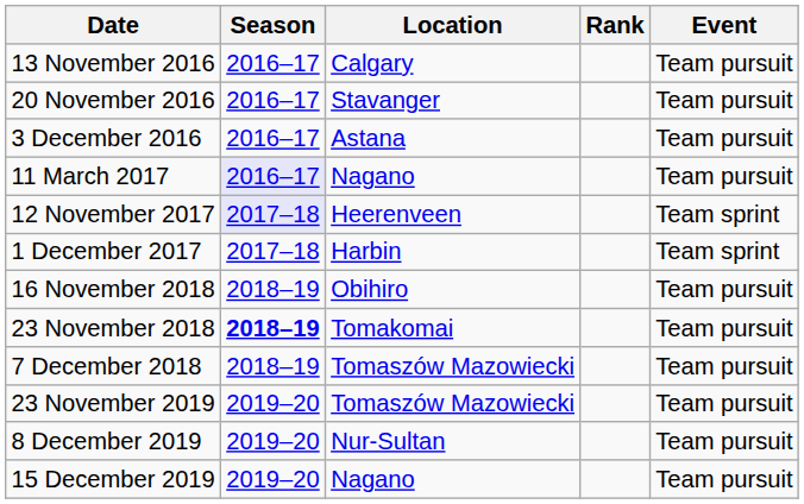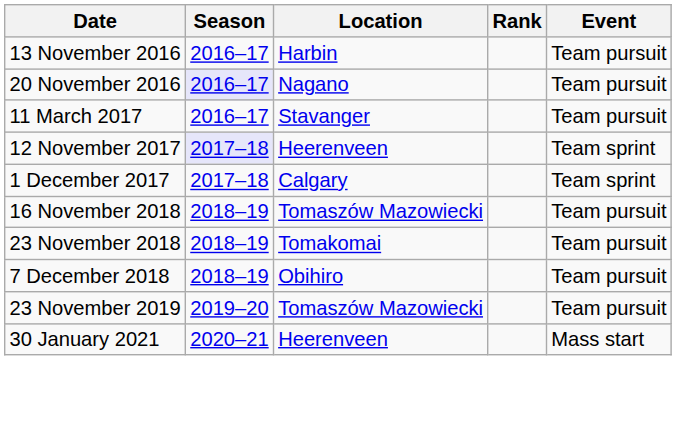 <table class="wikitable sortable" style="font-size:90%" style="text-align:center">
 <tr>
 <th>Date</th>
 <th>Season</th>
 <th>Location</th>
 <th>Rank</th>
 <th>Event</th>
 </tr>
 <tr>
 <td>13 November 2016</td>
 <td><a href='#'>2016–17</a></td>
-<td><a href='#'>Calgary</a></td>
+<td><a href='#'>Harbin</a></td>
 <td></td>
 <td>Team pursuit</td>
 </tr>
 <tr>
 <td>20 November 2016</td>
-<td><a href='#'>2016–17</a></td>
-<td><a href='#'>Stavanger</a></td>
-<td></td>
-<td>Team pursuit</td>
-</tr>
-<tr>
-<td>3 December 2016</td>
-<td><a href='#'>2016–17</a></td>
-<td><a href='#'>Astana</a></td>
+<td style="background: lavender;"><a href='#'>2016–17</a></td>
+<td><a href='#'>Nagano</a></td>
 <td></td>
 <td>Team pursuit</td>
 </tr>
 <tr>
 <td>11 March 2017</td>
-<td style="background: lavender;"><a href='#'>2016–17</a></td>
-<td><a href='#'>Nagano</a></td>
+<td><a href='#'>2016–17</a></td>
+<td><a href='#'>Stavanger</a></td>
 <td></td>
 <td>Team pursuit</td>
 </tr>
 <tr>
 <td>12 November 2017</td>
 <td style="background: lavender;"><a href='#'>2017–18</a></td>
 <td><a href='#'>Heerenveen</a></td>
 <td></td>
 <td>Team sprint</td>
 </tr>
 <tr>
 <td>1 December 2017</td>
 <td><a href='#'>2017–18</a></td>
-<td><a href='#'>Harbin</a></td>
+<td><a href='#'>Calgary</a></td>
 <td></td>
 <td>Team sprint</td>
 </tr>
 <tr>
 <td>16 November 2018</td>
 <td><a href='#'>2018–19</a></td>
-<td><a href='#'>Obihiro</a></td>
+<td><a href='#'>Tomaszów Mazowiecki</a></td>
 <td></td>
 <td>Team pursuit</td>
 </tr>
 <tr>
 <td>23 November 2018</td>
-<td><strong><a href='#'>2018–19</a></strong></td>
+<td><a href='#'>2018–19</a></td>
 <td><a href='#'>Tomakomai</a></td>
 <td></td>
 <td>Team pursuit</td>
 </tr>
 <tr>
 <td>7 December 2018</td>
 <td><a href='#'>2018–19</a></td>
-<td><a href='#'>Tomaszów Mazowiecki</a></td>
+<td><a href='#'>Obihiro</a></td>
 <td></td>
 <td>Team pursuit</td>
 </tr>
 <tr>
 <td>23 November 2019</td>
 <td><a href='#'>2019–20</a></td>
 <td><a href='#'>Tomaszów Mazowiecki</a></td>
 <td></td>
 <td>Team pursuit</td>
 </tr>
 <tr>
-<td>8 December 2019</td>
-<td><a href='#'>2019–20</a></td>
-<td><a href='#'>Nur-Sultan</a></td>
+<td>30 January 2021</td>
+<td><a href='#'>2020–21</a></td>
+<td><a href='#'>Heerenveen</a></td>
 <td></td>
-<td>Team pursuit</td>
-</tr>
-<tr>
-<td>15 December 2019</td>
-<td><a href='#'>2019–20</a></td>
-<td><a href='#'>Nagano</a></td>
-<td></td>
-<td>Team pursuit</td>
+<td>Mass start</td>
 </tr>
 </table>
